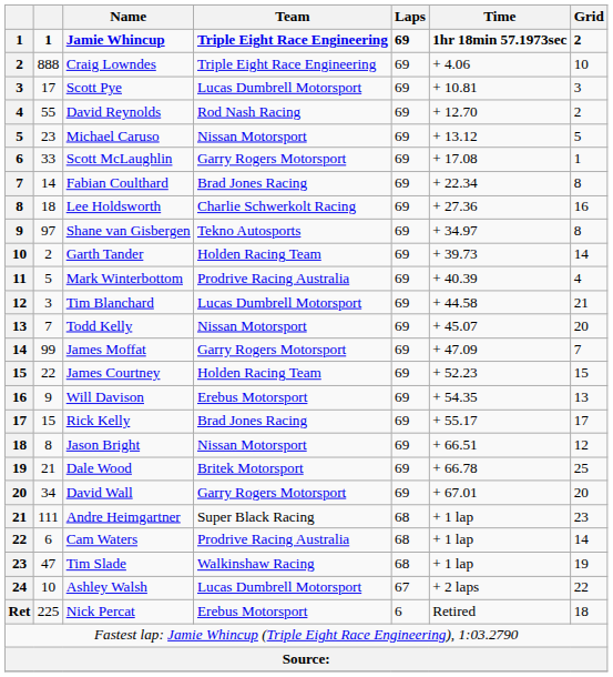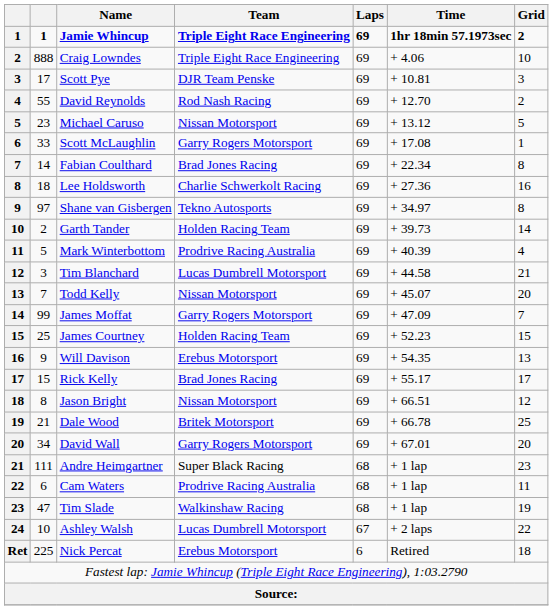 <table class="wikitable" style="font-size: 87%">
 <tr>
 <th></th>
 <th></th>
 <th>Name</th>
 <th>Team</th>
 <th>Laps</th>
 <th>Time</th>
 <th>Grid</th>
 </tr>
 <tr>
 <th>1</th>
 <td align="center"><strong>1</strong></td>
 <td> <strong><a href='#'>Jamie Whincup</a></strong></td>
 <td><strong><a href='#'>Triple Eight Race Engineering</a></strong></td>
 <td><strong>69</strong></td>
 <td><strong>1hr 18min 57.1973sec</strong></td>
 <td><strong>2</strong></td>
 </tr>
 <tr>
 <th>2</th>
 <td align="center">888</td>
 <td> <a href='#'>Craig Lowndes</a></td>
 <td><a href='#'>Triple Eight Race Engineering</a></td>
 <td>69</td>
 <td>+ 4.06</td>
 <td>10</td>
 </tr>
 <tr>
 <th>3</th>
 <td align="center">17</td>
 <td> <a href='#'>Scott Pye</a></td>
-<td><a href='#'>Lucas Dumbrell Motorsport</a></td>
+<td><a href='#'>DJR Team Penske</a></td>
 <td>69</td>
 <td>+ 10.81</td>
 <td>3</td>
 </tr>
 <tr>
 <th>4</th>
 <td align="center">55</td>
 <td> <a href='#'>David Reynolds</a></td>
 <td><a href='#'>Rod Nash Racing</a></td>
 <td>69</td>
 <td>+ 12.70</td>
 <td>2</td>
 </tr>
 <tr>
 <th>5</th>
 <td align="center">23</td>
 <td> <a href='#'>Michael Caruso</a></td>
 <td><a href='#'>Nissan Motorsport</a></td>
 <td>69</td>
 <td>+ 13.12</td>
 <td>5</td>
 </tr>
 <tr>
 <th>6</th>
 <td align="center">33</td>
 <td> <a href='#'>Scott McLaughlin</a></td>
 <td><a href='#'>Garry Rogers Motorsport</a></td>
 <td>69</td>
 <td>+ 17.08</td>
 <td>1</td>
 </tr>
 <tr>
 <th>7</th>
 <td align="center">14</td>
 <td> <a href='#'>Fabian Coulthard</a></td>
 <td><a href='#'>Brad Jones Racing</a></td>
 <td>69</td>
 <td>+ 22.34</td>
 <td>8</td>
 </tr>
 <tr>
 <th>8</th>
 <td align="center">18</td>
 <td> <a href='#'>Lee Holdsworth</a></td>
 <td><a href='#'>Charlie Schwerkolt Racing</a></td>
 <td>69</td>
 <td>+ 27.36</td>
 <td>16</td>
 </tr>
 <tr>
 <th>9</th>
 <td align="center">97</td>
 <td> <a href='#'>Shane van Gisbergen</a></td>
 <td><a href='#'>Tekno Autosports</a></td>
 <td>69</td>
 <td>+ 34.97</td>
 <td>8</td>
 </tr>
 <tr>
 <th>10</th>
 <td align="center">2</td>
 <td> <a href='#'>Garth Tander</a></td>
 <td><a href='#'>Holden Racing Team</a></td>
 <td>69</td>
 <td>+ 39.73</td>
 <td>14</td>
 </tr>
 <tr>
 <th>11</th>
 <td align="center">5</td>
 <td> <a href='#'>Mark Winterbottom</a></td>
 <td><a href='#'>Prodrive Racing Australia</a></td>
 <td>69</td>
 <td>+ 40.39</td>
 <td>4</td>
 </tr>
 <tr>
 <th>12</th>
 <td align="center">3</td>
 <td> <a href='#'>Tim Blanchard</a></td>
 <td><a href='#'>Lucas Dumbrell Motorsport</a></td>
 <td>69</td>
 <td>+ 44.58</td>
 <td>21</td>
 </tr>
 <tr>
 <th>13</th>
 <td align="center">7</td>
 <td> <a href='#'>Todd Kelly</a></td>
 <td><a href='#'>Nissan Motorsport</a></td>
 <td>69</td>
 <td>+ 45.07</td>
 <td>20</td>
 </tr>
 <tr>
 <th>14</th>
 <td align="center">99</td>
 <td> <a href='#'>James Moffat</a></td>
 <td><a href='#'>Garry Rogers Motorsport</a></td>
 <td>69</td>
 <td>+ 47.09</td>
 <td>7</td>
 </tr>
 <tr>
 <th>15</th>
-<td align="center">22</td>
+<td align="center">25</td>
 <td> <a href='#'>James Courtney</a></td>
 <td><a href='#'>Holden Racing Team</a></td>
 <td>69</td>
 <td>+ 52.23</td>
 <td>15</td>
 </tr>
 <tr>
 <th>16</th>
 <td align="center">9</td>
 <td> <a href='#'>Will Davison</a></td>
 <td><a href='#'>Erebus Motorsport</a></td>
 <td>69</td>
 <td>+ 54.35</td>
 <td>13</td>
 </tr>
 <tr>
 <th>17</th>
 <td align="center">15</td>
 <td> <a href='#'>Rick Kelly</a></td>
 <td><a href='#'>Brad Jones Racing</a></td>
 <td>69</td>
 <td>+ 55.17</td>
 <td>17</td>
 </tr>
 <tr>
 <th>18</th>
 <td align="center">8</td>
 <td> <a href='#'>Jason Bright</a></td>
 <td><a href='#'>Nissan Motorsport</a></td>
 <td>69</td>
 <td>+ 66.51</td>
 <td>12</td>
 </tr>
 <tr>
 <th>19</th>
 <td align="center">21</td>
 <td> <a href='#'>Dale Wood</a></td>
 <td><a href='#'>Britek Motorsport</a></td>
 <td>69</td>
 <td>+ 66.78</td>
 <td>25</td>
 </tr>
 <tr>
 <th>20</th>
 <td align="center">34</td>
 <td> <a href='#'>David Wall</a></td>
 <td><a href='#'>Garry Rogers Motorsport</a></td>
 <td>69</td>
 <td>+ 67.01</td>
 <td>20</td>
 </tr>
 <tr>
 <th>21</th>
 <td align="center">111</td>
 <td> <a href='#'>Andre Heimgartner</a></td>
 <td>Super Black Racing</td>
 <td>68</td>
 <td>+ 1 lap</td>
 <td>23</td>
 </tr>
 <tr>
 <th>22</th>
 <td align="center">6</td>
 <td> <a href='#'>Cam Waters</a></td>
 <td><a href='#'>Prodrive Racing Australia</a></td>
 <td>68</td>
 <td>+ 1 lap</td>
-<td>14</td>
+<td>11</td>
 </tr>
 <tr>
 <th>23</th>
 <td align="center">47</td>
 <td> <a href='#'>Tim Slade</a></td>
 <td><a href='#'>Walkinshaw Racing</a></td>
 <td>68</td>
 <td>+ 1 lap</td>
 <td>19</td>
 </tr>
 <tr>
 <th>24</th>
 <td align="center">10</td>
 <td> <a href='#'>Ashley Walsh</a></td>
 <td><a href='#'>Lucas Dumbrell Motorsport</a></td>
 <td>67</td>
 <td>+ 2 laps</td>
 <td>22</td>
 </tr>
 <tr>
 <th>Ret</th>
 <td align="center">225</td>
 <td> <a href='#'>Nick Percat</a></td>
 <td><a href='#'>Erebus Motorsport</a></td>
 <td>6</td>
 <td>Retired</td>
 <td>18</td>
 </tr>
 <tr>
 <td colspan="7" align="center"><em>Fastest lap: <a href='#'>Jamie Whincup</a> (<a href='#'>Triple Eight Race Engineering</a>), 1:03.2790</em></td>
 </tr>
 <tr>
 <th colspan="7">Source:</th>
 </tr>
 <tr>
 </tr>
 </table>
